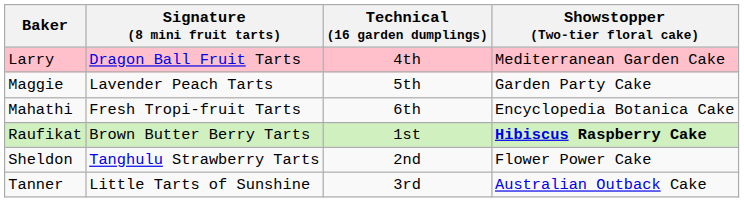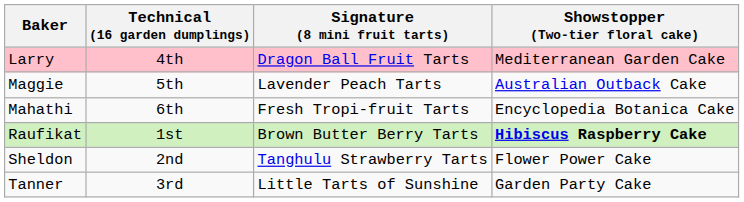 <table class="wikitable" style="text-align:center;">
 <tr>
 <th>Baker</th>
+<th>Technical<br><small>(16 garden dumplings)</small></th>
 <th>Signature<br><small>(8 mini fruit tarts)</small></th>
-<th>Technical<br><small>(16 garden dumplings)</small></th>
 <th>Showstopper<br><small>(Two-tier floral cake)</small></th>
 </tr>
 <tr bgcolor=pink>
 <td align="left">Larry</td>
+<td>4th</td>
 <td align="left"><a href='#'>Dragon Ball Fruit</a> Tarts</td>
-<td>4th</td>
 <td align="left">Mediterranean Garden Cake</td>
 </tr>
 <tr>
 <td align="left">Maggie</td>
+<td>5th</td>
 <td align="left">Lavender Peach Tarts</td>
-<td>5th</td>
-<td align="left">Garden Party Cake</td>
+<td align="left"><a href='#'>Australian Outback</a> Cake</td>
 </tr>
 <tr>
 <td align="left">Mahathi</td>
+<td>6th</td>
 <td align="left">Fresh Tropi-fruit Tarts</td>
-<td>6th</td>
 <td align="left">Encyclopedia Botanica Cake</td>
 </tr>
 <tr style="background:#d0f0c0;">
 <td align="left">Raufikat</td>
+<td>1st</td>
 <td align="left">Brown Butter Berry Tarts</td>
-<td>1st</td>
 <td align="left"><strong><a href='#'>Hibiscus</a> Raspberry Cake</strong></td>
 </tr>
 <tr>
 <td align="left">Sheldon</td>
+<td>2nd</td>
 <td align="left"><a href='#'>Tanghulu</a> Strawberry Tarts</td>
-<td>2nd</td>
 <td align="left">Flower Power Cake</td>
 </tr>
 <tr>
 <td align="left">Tanner</td>
+<td>3rd</td>
 <td align="left">Little Tarts of Sunshine</td>
-<td>3rd</td>
-<td align="left"><a href='#'>Australian Outback</a> Cake</td>
+<td align="left">Garden Party Cake</td>
 </tr>
 </table>
